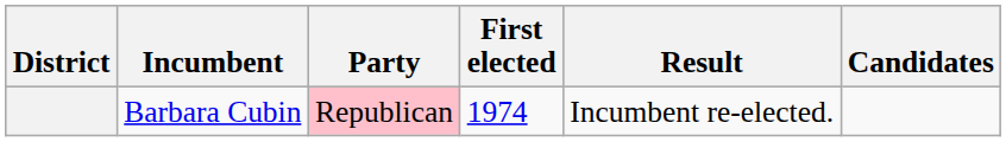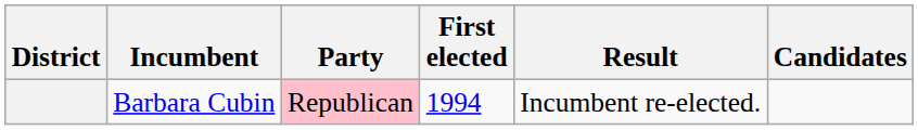 <table class=wikitable>
 <tr valign=bottom>
 <th>District</th>
 <th>Incumbent</th>
 <th>Party</th>
 <th>First<br>elected</th>
 <th>Result</th>
 <th>Candidates</th>
 </tr>
 <tr>
 <th></th>
 <td><a href='#'>Barbara Cubin</a></td>
 <td style="background: pink;">Republican</td>
-<td><a href='#'>1974</a></td>
+<td><a href='#'>1994</a></td>
 <td>Incumbent re-elected.</td>
 <td nowrap></td>
 </tr>
 </table>
